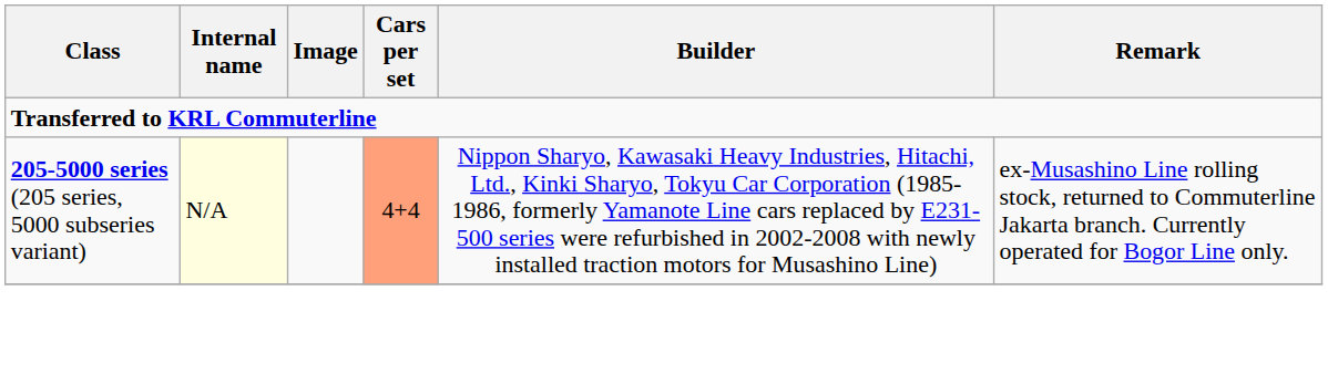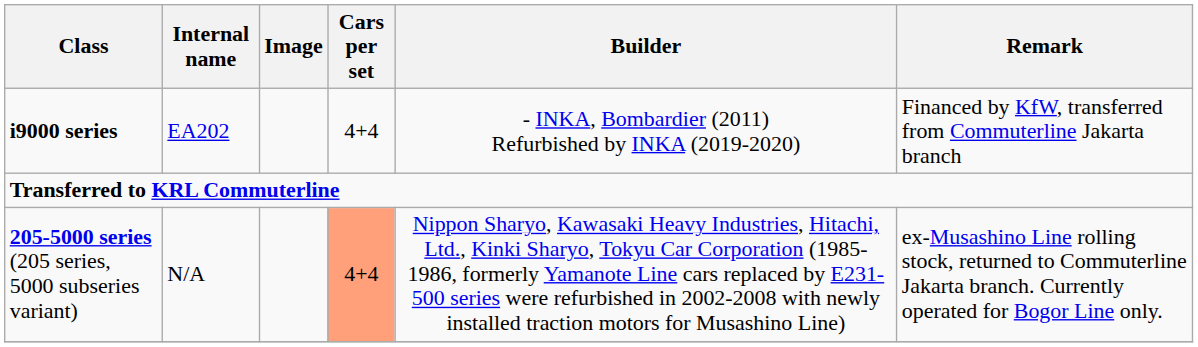 <table class="wikitable">
 <tr>
 <th>Class</th>
 <th>Internal name</th>
 <th>Image</th>
 <th>Cars per set</th>
 <th>Builder</th>
 <th>Remark</th>
 </tr>
 <tr>
+<td><strong>i9000 series</strong></td>
+<td><a href='#'>EA202</a></td>
+<td></td>
+<td align=center>4+4</td>
+<td align=center>- <a href='#'>INKA</a>, <a href='#'>Bombardier</a> (2011)<br>Refurbished by <a href='#'>INKA</a> (2019-2020)</td>
+<td>Financed by <a href='#'>KfW</a>, transferred from <a href='#'>Commuterline</a> Jakarta branch</td>
+</tr>
+<tr>
 <td colspan="6"><strong>Transferred to <a href='#'>KRL Commuterline</a></strong></td>
 </tr>
 <tr>
 <td><strong><a href='#'>205-5000 series</a></strong> (205 series, 5000 subseries variant)</td>
-<td style="background: lightyellow;">N/A</td>
+<td>N/A</td>
 <td></td>
 <td align="center" style="background: lightsalmon;">4+4</td>
 <td align="center"> <a href='#'>Nippon Sharyo</a>, <a href='#'>Kawasaki Heavy Industries</a>, <a href='#'>Hitachi, Ltd.</a>, <a href='#'>Kinki Sharyo</a>, <a href='#'>Tokyu Car Corporation</a> (1985-1986, formerly <a href='#'>Yamanote Line</a> cars replaced by <a href='#'>E231-500 series</a> were refurbished in 2002-2008 with newly installed traction motors for Musashino Line)</td>
 <td>ex-<a href='#'>Musashino Line</a> rolling stock, returned to Commuterline Jakarta branch. Currently operated for <a href='#'>Bogor Line</a> only.</td>
 </tr>
 <tr>
 </tr>
 </table>
